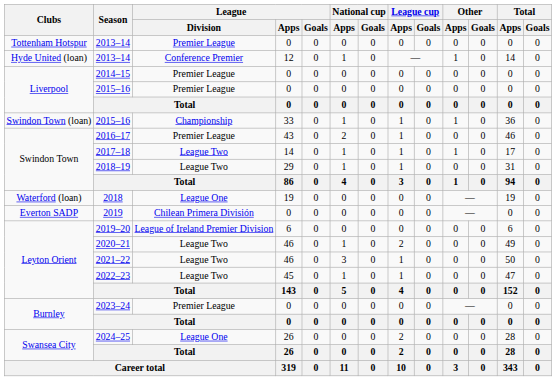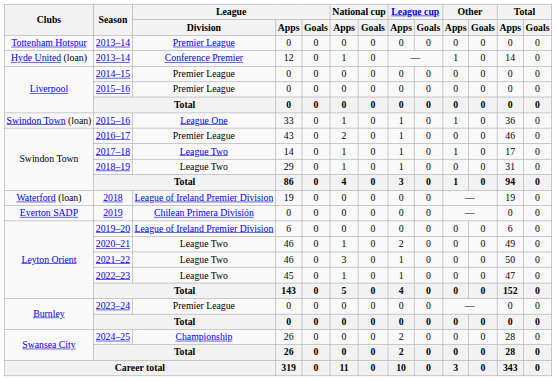 <table class="wikitable" style="text-align:center">
 <tr>
 <th rowspan="2">Clubs</th>
 <th rowspan="2">Season</th>
 <th colspan="3">League</th>
 <th colspan="2">National cup</th>
 <th colspan="2"><a href='#'>League cup</a></th>
 <th colspan="2">Other</th>
 <th colspan="2">Total</th>
 </tr>
 <tr>
 <th>Division</th>
 <th>Apps</th>
 <th>Goals</th>
 <th>Apps</th>
 <th>Goals</th>
 <th>Apps</th>
 <th>Goals</th>
 <th>Apps</th>
 <th>Goals</th>
 <th>Apps</th>
 <th>Goals</th>
 </tr>
 <tr>
 <td><a href='#'>Tottenham Hotspur</a></td>
 <td><a href='#'>2013–14</a></td>
 <td><a href='#'>Premier League</a></td>
 <td>0</td>
 <td>0</td>
 <td>0</td>
 <td>0</td>
 <td>0</td>
 <td>0</td>
 <td>0</td>
 <td>0</td>
 <td>0</td>
 <td>0</td>
 </tr>
 <tr>
 <td><a href='#'>Hyde United</a> (loan)</td>
 <td><a href='#'>2013–14</a></td>
 <td><a href='#'>Conference Premier</a></td>
 <td>12</td>
 <td>0</td>
 <td>1</td>
 <td>0</td>
 <td colspan="2">—</td>
 <td>1</td>
 <td>0</td>
 <td>14</td>
 <td>0</td>
 </tr>
 <tr>
 <td rowspan="3"><a href='#'>Liverpool</a></td>
 <td><a href='#'>2014–15</a></td>
 <td>Premier League</td>
 <td>0</td>
 <td>0</td>
 <td>0</td>
 <td>0</td>
 <td>0</td>
 <td>0</td>
 <td>0</td>
 <td>0</td>
 <td>0</td>
 <td>0</td>
 </tr>
 <tr>
 <td><a href='#'>2015–16</a></td>
 <td>Premier League</td>
 <td>0</td>
 <td>0</td>
 <td>0</td>
 <td>0</td>
 <td>0</td>
 <td>0</td>
 <td>0</td>
 <td>0</td>
 <td>0</td>
 <td>0</td>
 </tr>
 <tr>
 <th colspan="2">Total</th>
 <th>0</th>
 <th>0</th>
 <th>0</th>
 <th>0</th>
 <th>0</th>
 <th>0</th>
 <th>0</th>
 <th>0</th>
 <th>0</th>
 <th>0</th>
 </tr>
 <tr>
 <td><a href='#'>Swindon Town</a> (loan)</td>
 <td><a href='#'>2015–16</a></td>
-<td><a href='#'>Championship</a></td>
+<td><a href='#'>League One</a></td>
 <td>33</td>
 <td>0</td>
 <td>1</td>
 <td>0</td>
 <td>1</td>
 <td>0</td>
 <td>1</td>
 <td>0</td>
 <td>36</td>
 <td>0</td>
 </tr>
 <tr>
 <td rowspan="4">Swindon Town</td>
 <td><a href='#'>2016–17</a></td>
 <td>Premier League</td>
 <td>43</td>
 <td>0</td>
 <td>2</td>
 <td>0</td>
 <td>1</td>
 <td>0</td>
 <td>0</td>
 <td>0</td>
 <td>46</td>
 <td>0</td>
 </tr>
 <tr>
 <td><a href='#'>2017–18</a></td>
 <td><a href='#'>League Two</a></td>
 <td>14</td>
 <td>0</td>
 <td>1</td>
 <td>0</td>
 <td>1</td>
 <td>0</td>
 <td>1</td>
 <td>0</td>
 <td>17</td>
 <td>0</td>
 </tr>
 <tr>
 <td><a href='#'>2018–19</a></td>
 <td>League Two</td>
 <td>29</td>
 <td>0</td>
 <td>1</td>
 <td>0</td>
 <td>1</td>
 <td>0</td>
 <td>0</td>
 <td>0</td>
 <td>31</td>
 <td>0</td>
 </tr>
 <tr>
 <th colspan="2">Total</th>
 <th>86</th>
 <th>0</th>
 <th>4</th>
 <th>0</th>
 <th>3</th>
 <th>0</th>
 <th>1</th>
 <th>0</th>
 <th>94</th>
 <th>0</th>
 </tr>
 <tr>
 <td><a href='#'>Waterford</a> (loan)</td>
 <td><a href='#'>2018</a></td>
-<td><a href='#'>League One</a></td>
+<td><a href='#'>League of Ireland Premier Division</a></td>
 <td>19</td>
 <td>0</td>
 <td>0</td>
 <td>0</td>
 <td>0</td>
 <td>0</td>
 <td colspan="2">—</td>
 <td>19</td>
 <td>0</td>
 </tr>
 <tr>
 <td><a href='#'>Everton SADP</a></td>
 <td><a href='#'>2019</a></td>
 <td><a href='#'>Chilean Primera División</a></td>
 <td>0</td>
 <td>0</td>
 <td>0</td>
 <td>0</td>
 <td>0</td>
 <td>0</td>
 <td colspan="2">—</td>
 <td>0</td>
 <td>0</td>
 </tr>
 <tr>
 <td rowspan="5"><a href='#'>Leyton Orient</a></td>
 <td><a href='#'>2019–20</a></td>
 <td><a href='#'>League of Ireland Premier Division</a></td>
 <td>6</td>
 <td>0</td>
 <td>0</td>
 <td>0</td>
 <td>0</td>
 <td>0</td>
 <td>0</td>
 <td>0</td>
 <td>6</td>
 <td>0</td>
 </tr>
 <tr>
 <td><a href='#'>2020–21</a></td>
 <td>League Two</td>
 <td>46</td>
 <td>0</td>
 <td>1</td>
 <td>0</td>
 <td>2</td>
 <td>0</td>
 <td>0</td>
 <td>0</td>
 <td>49</td>
 <td>0</td>
 </tr>
 <tr>
 <td><a href='#'>2021–22</a></td>
 <td>League Two</td>
 <td>46</td>
 <td>0</td>
 <td>3</td>
 <td>0</td>
 <td>1</td>
 <td>0</td>
 <td>0</td>
 <td>0</td>
 <td>50</td>
 <td>0</td>
 </tr>
 <tr>
 <td><a href='#'>2022–23</a></td>
 <td>League Two</td>
 <td>45</td>
 <td>0</td>
 <td>1</td>
 <td>0</td>
 <td>1</td>
 <td>0</td>
 <td>0</td>
 <td>0</td>
 <td>47</td>
 <td>0</td>
 </tr>
 <tr>
 <th colspan="2">Total</th>
 <th>143</th>
 <th>0</th>
 <th>5</th>
 <th>0</th>
 <th>4</th>
 <th>0</th>
 <th>0</th>
 <th>0</th>
 <th>152</th>
 <th>0</th>
 </tr>
 <tr>
 <td rowspan="2"><a href='#'>Burnley</a></td>
 <td><a href='#'>2023–24</a></td>
 <td>Premier League</td>
 <td>0</td>
 <td>0</td>
 <td>0</td>
 <td>0</td>
 <td>0</td>
 <td>0</td>
 <td colspan="2">—</td>
 <td>0</td>
 <td>0</td>
 </tr>
 <tr>
 <th colspan="2">Total</th>
 <th>0</th>
 <th>0</th>
 <th>0</th>
 <th>0</th>
 <th>0</th>
 <th>0</th>
 <th>0</th>
 <th>0</th>
 <th>0</th>
 <th>0</th>
 </tr>
 <tr>
 <td rowspan="2"><a href='#'>Swansea City</a></td>
 <td><a href='#'>2024–25</a></td>
-<td><a href='#'>League One</a></td>
+<td><a href='#'>Championship</a></td>
 <td>26</td>
 <td>0</td>
 <td>0</td>
 <td>0</td>
 <td>2</td>
 <td>0</td>
 <td>0</td>
 <td>0</td>
 <td>28</td>
 <td>0</td>
 </tr>
 <tr>
 <th colspan="2">Total</th>
 <th>26</th>
 <th>0</th>
 <th>0</th>
 <th>0</th>
 <th>2</th>
 <th>0</th>
 <th>0</th>
 <th>0</th>
 <th>28</th>
 <th>0</th>
 </tr>
 <tr>
 <th colspan="3">Career total</th>
 <th>319</th>
 <th>0</th>
 <th>11</th>
 <th>0</th>
 <th>10</th>
 <th>0</th>
 <th>3</th>
 <th>0</th>
 <th>343</th>
 <th>0</th>
 </tr>
 </table>
